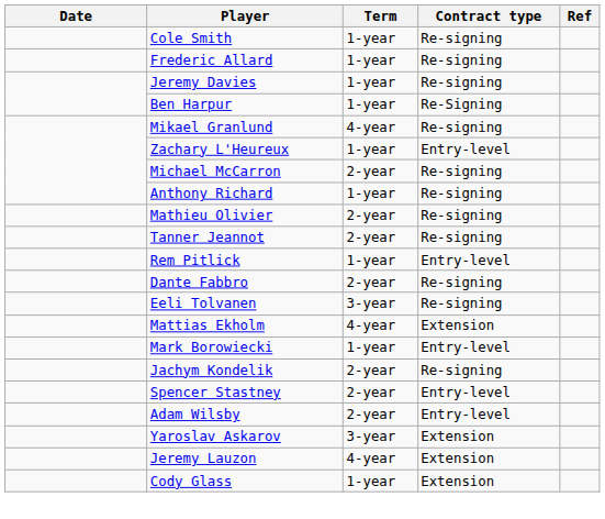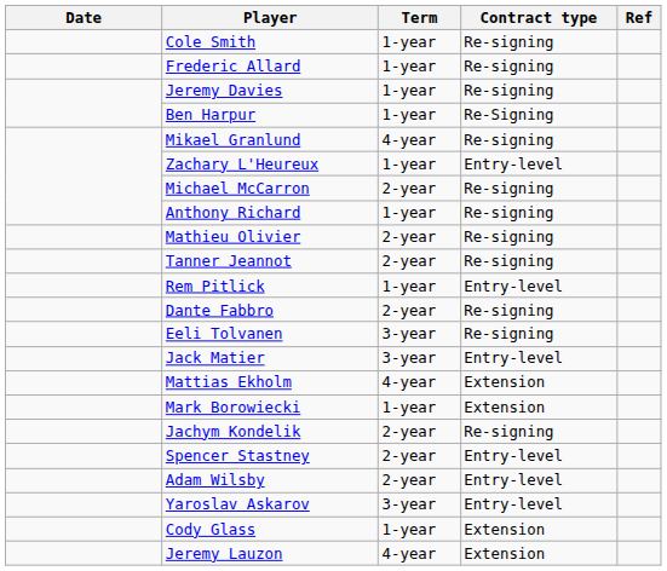 <table class="wikitable">
 <tr>
 <th style="width: 10em;">Date</th>
 <th style="width: 14em;">Player</th>
 <th style="width: 5em;">Term</th>
 <th style="width: 10em;">Contract type</th>
 <th style="width: 2.5em;">Ref</th>
 </tr>
 <tr>
 <td></td>
 <td><a href='#'>Cole Smith</a></td>
 <td>1-year</td>
 <td>Re-signing</td>
 <td></td>
 </tr>
 <tr>
 <td></td>
 <td><a href='#'>Frederic Allard</a></td>
 <td>1-year</td>
 <td>Re-signing</td>
 <td></td>
 </tr>
 <tr>
 <td rowspan=2></td>
 <td><a href='#'>Jeremy Davies</a></td>
 <td>1-year</td>
 <td>Re-signing</td>
 <td></td>
 </tr>
 <tr>
 <td><a href='#'>Ben Harpur</a></td>
 <td>1-year</td>
 <td>Re-Signing</td>
 <td></td>
 </tr>
 <tr>
 <td rowspan=4></td>
 <td><a href='#'>Mikael Granlund</a></td>
 <td>4-year</td>
 <td>Re-signing</td>
 <td></td>
 </tr>
 <tr>
 <td><a href='#'>Zachary L'Heureux</a></td>
 <td>1-year</td>
 <td>Entry-level</td>
 <td></td>
 </tr>
 <tr>
 <td><a href='#'>Michael McCarron</a></td>
 <td>2-year</td>
 <td>Re-signing</td>
 <td></td>
 </tr>
 <tr>
 <td><a href='#'>Anthony Richard</a></td>
 <td>1-year</td>
 <td>Re-signing</td>
 <td></td>
 </tr>
 <tr>
 <td></td>
 <td><a href='#'>Mathieu Olivier</a></td>
 <td>2-year</td>
 <td>Re-signing</td>
 <td></td>
 </tr>
 <tr>
 <td></td>
 <td><a href='#'>Tanner Jeannot</a></td>
 <td>2-year</td>
 <td>Re-signing</td>
 <td></td>
 </tr>
 <tr>
 <td></td>
 <td><a href='#'>Rem Pitlick</a></td>
 <td>1-year</td>
 <td>Entry-level</td>
 <td></td>
 </tr>
 <tr>
 <td></td>
 <td><a href='#'>Dante Fabbro</a></td>
 <td>2-year</td>
 <td>Re-signing</td>
 <td></td>
 </tr>
 <tr>
 <td></td>
 <td><a href='#'>Eeli Tolvanen</a></td>
 <td>3-year</td>
 <td>Re-signing</td>
 <td></td>
 </tr>
 <tr>
 <td></td>
+<td><a href='#'>Jack Matier</a></td>
+<td>3-year</td>
+<td>Entry-level</td>
+<td></td>
+</tr>
+<tr>
+<td></td>
 <td><a href='#'>Mattias Ekholm</a></td>
 <td>4-year</td>
 <td>Extension</td>
 <td></td>
 </tr>
 <tr>
 <td></td>
 <td><a href='#'>Mark Borowiecki</a></td>
 <td>1-year</td>
-<td>Entry-level</td>
+<td>Extension</td>
 <td></td>
 </tr>
 <tr>
 <td></td>
 <td><a href='#'>Jachym Kondelik</a></td>
 <td>2-year</td>
 <td>Re-signing</td>
 <td></td>
 </tr>
 <tr>
 <td></td>
 <td><a href='#'>Spencer Stastney</a></td>
 <td>2-year</td>
 <td>Entry-level</td>
 <td></td>
 </tr>
 <tr>
 <td></td>
 <td><a href='#'>Adam Wilsby</a></td>
 <td>2-year</td>
 <td>Entry-level</td>
 <td></td>
 </tr>
 <tr>
 <td></td>
 <td><a href='#'>Yaroslav Askarov</a></td>
 <td>3-year</td>
+<td>Entry-level</td>
+<td></td>
+</tr>
+<tr>
+<td></td>
+<td><a href='#'>Cody Glass</a></td>
+<td>1-year</td>
 <td>Extension</td>
 <td></td>
 </tr>
 <tr>
 <td></td>
 <td><a href='#'>Jeremy Lauzon</a></td>
 <td>4-year</td>
 <td>Extension</td>
 <td></td>
 </tr>
-<tr>
-<td></td>
-<td><a href='#'>Cody Glass</a></td>
-<td>1-year</td>
-<td>Extension</td>
-<td></td>
-</tr>
 </table>
